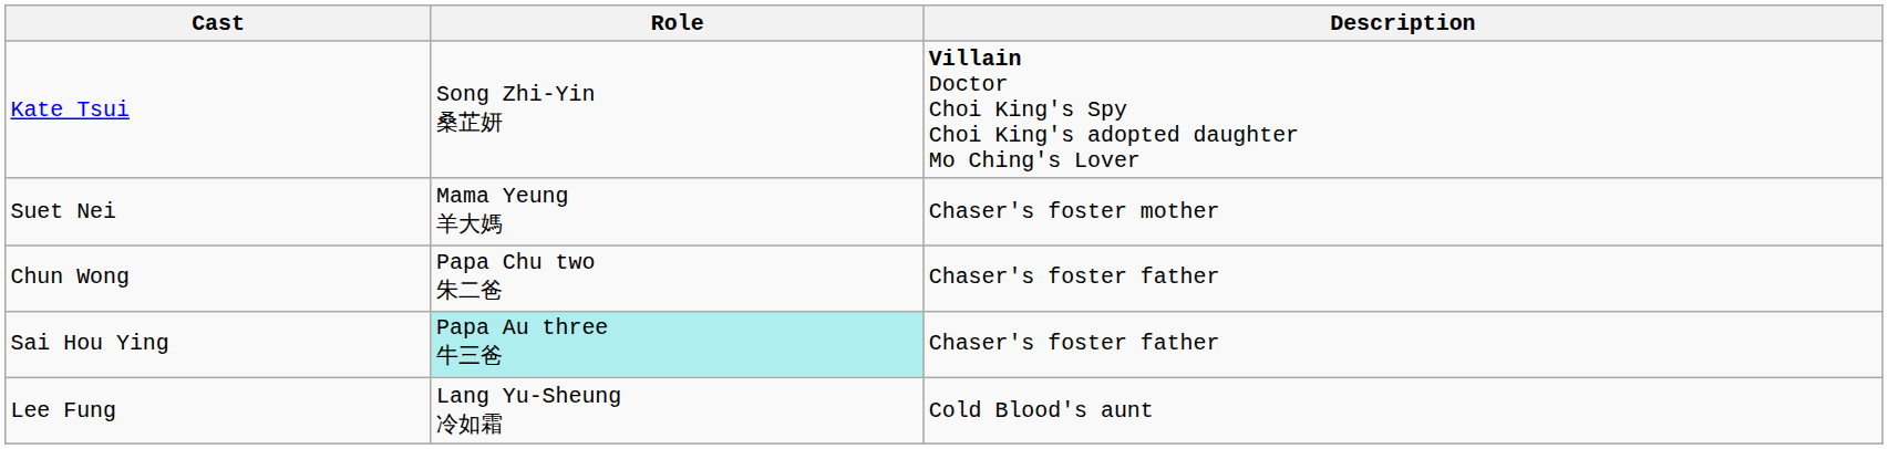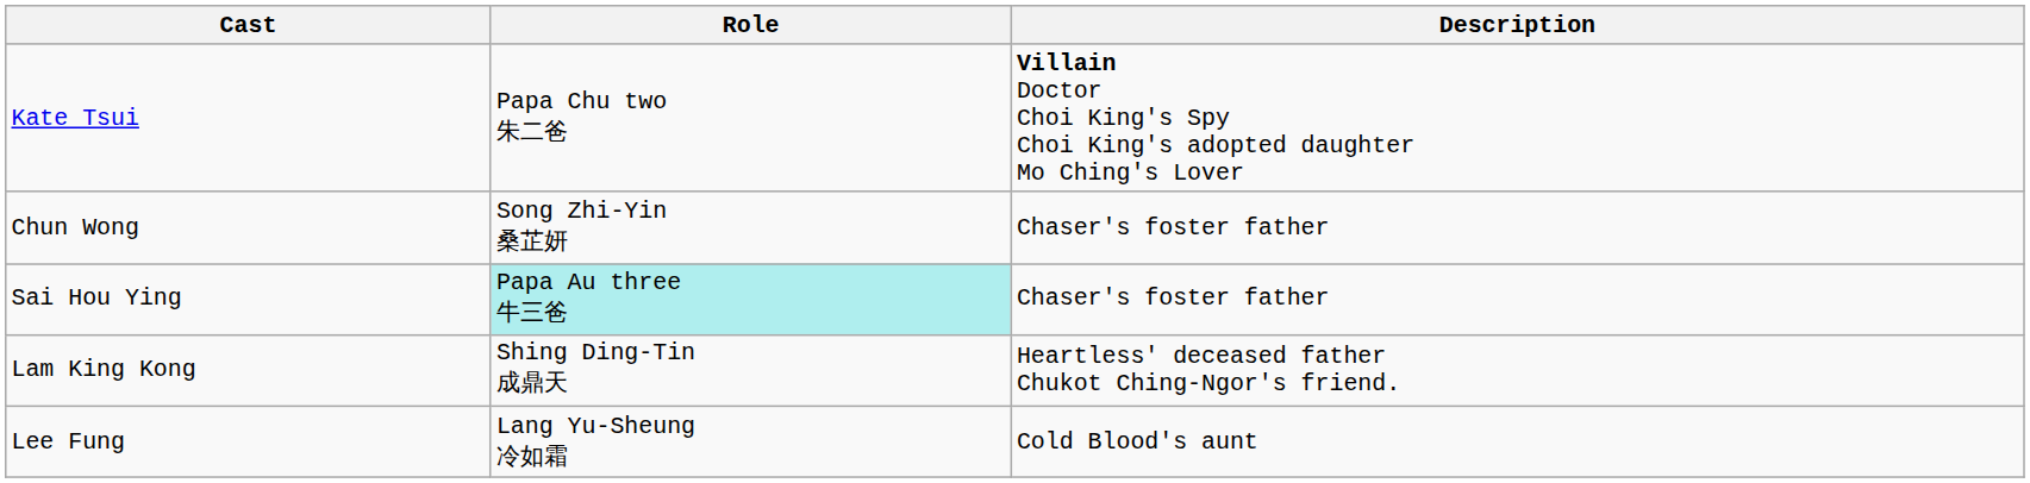 <table class="wikitable" width="70%">
 <tr>
 <th>Cast</th>
 <th>Role</th>
 <th>Description</th>
 </tr>
 <tr>
 <td><a href='#'>Kate Tsui</a></td>
-<td>Song Zhi-Yin<br>桑芷妍</td>
+<td>Papa Chu two<br>朱二爸</td>
 <td><strong> Villain</strong> <br> Doctor <br> Choi King's Spy <br>Choi King's adopted daughter <br>Mo Ching's Lover</td>
 </tr>
 <tr>
-<td>Suet Nei</td>
-<td>Mama Yeung<br>羊大媽</td>
-<td>Chaser's foster mother</td>
-</tr>
-<tr>
 <td>Chun Wong</td>
-<td>Papa Chu two<br>朱二爸</td>
+<td>Song Zhi-Yin<br>桑芷妍</td>
 <td>Chaser's foster father</td>
 </tr>
 <tr>
 <td>Sai Hou Ying</td>
 <td style="background: paleturquoise;">Papa Au three<br>牛三爸</td>
 <td>Chaser's foster father</td>
 </tr>
 <tr>
+<td>Lam King Kong</td>
+<td>Shing Ding-Tin <br> 成鼎天</td>
+<td>Heartless' deceased father<br>Chukot Ching-Ngor's friend.</td>
+</tr>
+<tr>
 <td>Lee Fung</td>
 <td>Lang Yu-Sheung<br>冷如霜</td>
 <td>Cold Blood's aunt</td>
 </tr>
 </table>
